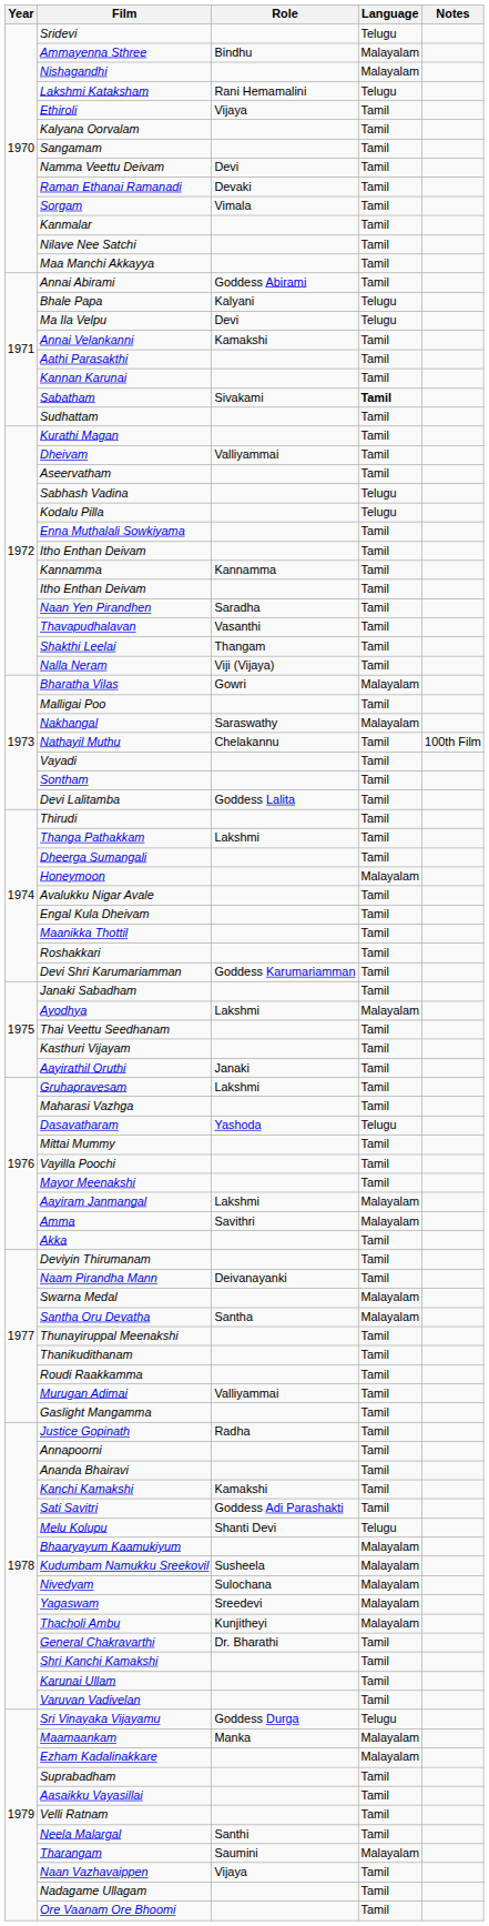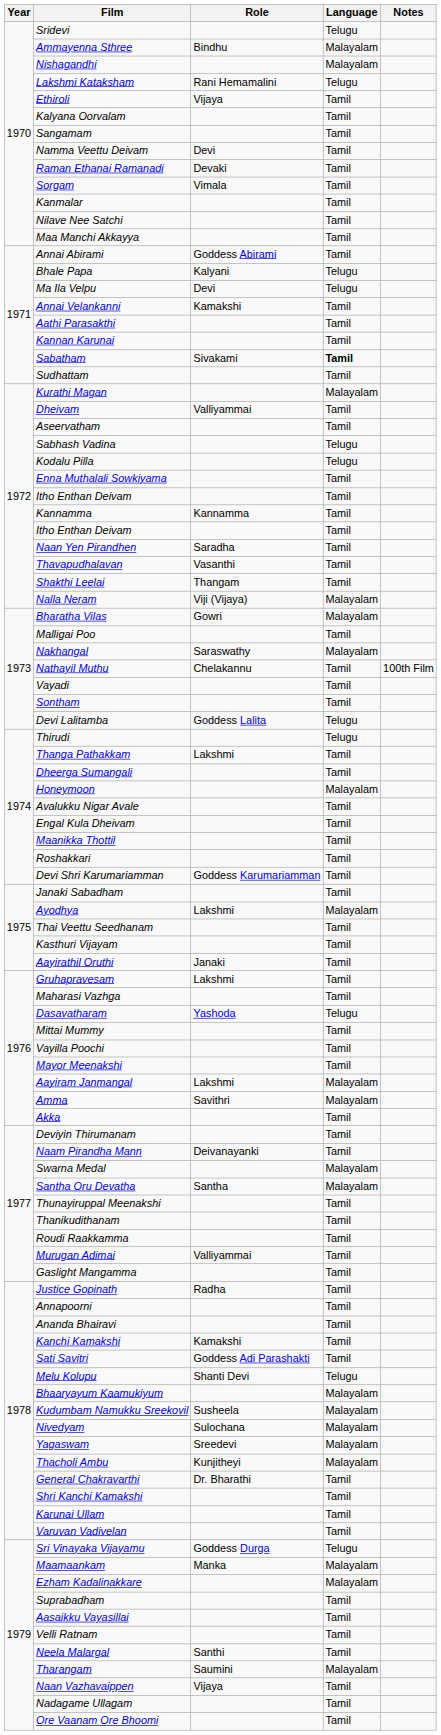 <table class="wikitable sortable">
 <tr>
 <th>Year</th>
 <th>Film</th>
 <th>Role</th>
 <th>Language</th>
 <th>Notes</th>
 </tr>
 <tr>
 <td rowspan="13">1970</td>
 <td><em>Sridevi</em></td>
 <td></td>
 <td>Telugu</td>
 <td></td>
 </tr>
 <tr --->
 <td><em><a href='#'>Ammayenna Sthree</a></em></td>
 <td>Bindhu</td>
 <td>Malayalam</td>
 <td></td>
 </tr>
 <tr --->
 <td><em><a href='#'>Nishagandhi</a></em></td>
 <td></td>
 <td>Malayalam</td>
 <td></td>
 </tr>
 <tr --->
 <td><em><a href='#'>Lakshmi Kataksham</a></em></td>
 <td>Rani Hemamalini</td>
 <td>Telugu</td>
 <td></td>
 </tr>
 <tr --->
 <td><em><a href='#'>Ethiroli</a></em></td>
 <td>Vijaya</td>
 <td>Tamil</td>
 <td></td>
 </tr>
 <tr --->
 <td><em>Kalyana Oorvalam</em></td>
 <td></td>
 <td>Tamil</td>
 <td></td>
 </tr>
 <tr --->
 <td><em>Sangamam</em></td>
 <td></td>
 <td>Tamil</td>
 <td></td>
 </tr>
 <tr --->
 <td><em>Namma Veettu Deivam</em></td>
 <td>Devi</td>
 <td>Tamil</td>
 <td></td>
 </tr>
 <tr --->
 <td><em><a href='#'>Raman Ethanai Ramanadi</a></em></td>
 <td>Devaki</td>
 <td>Tamil</td>
 <td></td>
 </tr>
 <tr --->
 <td><em><a href='#'>Sorgam</a></em></td>
 <td>Vimala</td>
 <td>Tamil</td>
 <td></td>
 </tr>
 <tr --->
 <td><em>Kanmalar</em></td>
 <td></td>
 <td>Tamil</td>
 <td></td>
 </tr>
 <tr --->
 <td><em>Nilave Nee Satchi</em></td>
 <td></td>
 <td>Tamil</td>
 <td></td>
 </tr>
 <tr --->
 <td><em>Maa Manchi Akkayya</em></td>
 <td></td>
 <td>Tamil</td>
 <td></td>
 </tr>
 <tr --->
 <td rowspan="8">1971</td>
 <td><em>Annai Abirami</em></td>
 <td>Goddess <a href='#'>Abirami</a></td>
 <td>Tamil</td>
 <td></td>
 </tr>
 <tr --->
 <td><em>Bhale Papa</em></td>
 <td>Kalyani</td>
 <td>Telugu</td>
 <td></td>
 </tr>
 <tr --->
 <td><em>Ma Ila Velpu</em></td>
 <td>Devi</td>
 <td>Telugu</td>
 <td></td>
 </tr>
 <tr --->
 <td><em><a href='#'>Annai Velankanni</a></em></td>
 <td>Kamakshi</td>
 <td>Tamil</td>
 <td></td>
 </tr>
 <tr --->
 <td><em><a href='#'>Aathi Parasakthi</a></em></td>
 <td></td>
 <td>Tamil</td>
 <td></td>
 </tr>
 <tr --->
 <td><em><a href='#'>Kannan Karunai</a></em></td>
 <td></td>
 <td>Tamil</td>
 <td></td>
 </tr>
 <tr --->
 <td><em><a href='#'>Sabatham</a></em></td>
 <td>Sivakami</td>
 <td><strong>Tamil</strong></td>
 <td></td>
 </tr>
 <tr --->
 <td><em>Sudhattam</em></td>
 <td></td>
 <td>Tamil</td>
 <td></td>
 </tr>
 <tr --->
 <td rowspan="13">1972</td>
 <td><em><a href='#'>Kurathi Magan</a></em></td>
 <td></td>
-<td>Tamil</td>
+<td>Malayalam</td>
 <td></td>
 </tr>
 <tr --->
 <td><em><a href='#'>Dheivam</a> </em></td>
 <td>Valliyammai</td>
 <td>Tamil</td>
 <td></td>
 </tr>
 <tr --->
 <td><em>Aseervatham</em></td>
 <td></td>
 <td>Tamil</td>
 <td></td>
 </tr>
 <tr --->
 <td><em>Sabhash Vadina</em></td>
 <td></td>
 <td>Telugu</td>
 <td></td>
 </tr>
 <tr --->
 <td><em>Kodalu Pilla </em></td>
 <td></td>
 <td>Telugu</td>
 <td></td>
 </tr>
 <tr --->
 <td><em><a href='#'>Enna Muthalali Sowkiyama</a></em></td>
 <td></td>
 <td>Tamil</td>
 <td></td>
 </tr>
 <tr --->
 <td><em>Itho Enthan Deivam</em></td>
 <td></td>
 <td>Tamil</td>
 <td></td>
 </tr>
 <tr --->
 <td><em>Kannamma</em></td>
 <td>Kannamma</td>
 <td>Tamil</td>
 <td></td>
 </tr>
 <tr --->
 <td><em>Itho Enthan Deivam</em></td>
 <td></td>
 <td>Tamil</td>
 <td></td>
 </tr>
 <tr --->
 <td><em><a href='#'>Naan Yen Pirandhen</a></em></td>
 <td>Saradha</td>
 <td>Tamil</td>
 <td></td>
 </tr>
 <tr --->
 <td><em><a href='#'>Thavapudhalavan</a></em></td>
 <td>Vasanthi</td>
 <td>Tamil</td>
 <td></td>
 </tr>
 <tr --->
 <td><em><a href='#'>Shakthi Leelai</a></em></td>
 <td>Thangam</td>
 <td>Tamil</td>
 <td></td>
 </tr>
 <tr --->
 <td><em><a href='#'>Nalla Neram</a></em></td>
 <td>Viji (Vijaya)</td>
-<td>Tamil</td>
+<td>Malayalam</td>
 <td></td>
 </tr>
 <tr --->
 <td rowspan="7">1973</td>
 <td><em><a href='#'>Bharatha Vilas</a></em></td>
 <td>Gowri</td>
 <td>Malayalam</td>
 <td></td>
 </tr>
 <tr --->
 <td><em>Malligai Poo</em></td>
 <td></td>
 <td>Tamil</td>
 <td></td>
 </tr>
 <tr --->
 <td><em><a href='#'>Nakhangal</a></em></td>
 <td>Saraswathy</td>
 <td>Malayalam</td>
 <td></td>
 </tr>
 <tr --->
 <td><em><a href='#'>Nathayil Muthu</a></em></td>
 <td>Chelakannu</td>
 <td>Tamil</td>
 <td>100th Film</td>
 </tr>
 <tr --->
 <td><em>Vayadi</em></td>
 <td></td>
 <td>Tamil</td>
 <td></td>
 </tr>
 <tr --->
 <td><em><a href='#'>Sontham</a></em></td>
 <td></td>
 <td>Tamil</td>
 <td></td>
 </tr>
 <tr --->
 <td><em>Devi Lalitamba </em></td>
 <td>Goddess <a href='#'>Lalita</a></td>
-<td>Tamil</td>
+<td>Telugu</td>
 <td></td>
 </tr>
 <tr --->
 <td rowspan="9">1974</td>
 <td><em>Thirudi</em></td>
 <td></td>
-<td>Tamil</td>
+<td>Telugu</td>
 <td></td>
 </tr>
 <tr --->
 <td><em><a href='#'>Thanga Pathakkam</a></em></td>
 <td>Lakshmi</td>
 <td>Tamil</td>
 <td></td>
 </tr>
 <tr --->
 <td><em><a href='#'>Dheerga Sumangali</a></em></td>
 <td></td>
 <td>Tamil</td>
 <td></td>
 </tr>
 <tr --->
 <td><em><a href='#'>Honeymoon</a></em></td>
 <td></td>
 <td>Malayalam</td>
 <td></td>
 </tr>
 <tr --->
 <td><em>Avalukku Nigar Avale</em></td>
 <td></td>
 <td>Tamil</td>
 <td></td>
 </tr>
 <tr --->
 <td><em>Engal Kula Dheivam</em></td>
 <td></td>
 <td>Tamil</td>
 <td></td>
 </tr>
 <tr --->
 <td><em><a href='#'>Maanikka Thottil</a></em></td>
 <td></td>
 <td>Tamil</td>
 <td></td>
 </tr>
 <tr --->
 <td><em>Roshakkari</em></td>
 <td></td>
 <td>Tamil</td>
 <td></td>
 </tr>
 <tr --->
 <td><em>Devi Shri Karumariamman</em></td>
 <td>Goddess <a href='#'>Karumariamman</a></td>
 <td>Tamil</td>
 <td></td>
 </tr>
 <tr --->
 <td rowspan="5">1975</td>
 <td><em>Janaki Sabadham</em></td>
 <td></td>
 <td>Tamil</td>
 <td></td>
 </tr>
 <tr --->
 <td><em><a href='#'>Ayodhya</a></em></td>
 <td>Lakshmi</td>
 <td>Malayalam</td>
 <td></td>
 </tr>
 <tr --->
 <td><em>Thai Veettu Seedhanam</em></td>
 <td></td>
 <td>Tamil</td>
 <td></td>
 </tr>
 <tr --->
 <td><em>Kasthuri Vijayam</em></td>
 <td></td>
 <td>Tamil</td>
 <td></td>
 </tr>
 <tr --->
 <td><em><a href='#'>Aayirathil Oruthi</a></em></td>
 <td>Janaki</td>
 <td>Tamil</td>
 <td></td>
 </tr>
 <tr --->
 <td rowspan="9">1976</td>
 <td><em><a href='#'>Gruhapravesam</a></em></td>
 <td>Lakshmi</td>
 <td>Tamil</td>
 <td></td>
 </tr>
 <tr --->
 <td><em>Maharasi Vazhga</em></td>
 <td></td>
 <td>Tamil</td>
 <td></td>
 </tr>
 <tr --->
 <td><em><a href='#'>Dasavatharam</a></em></td>
 <td><a href='#'>Yashoda</a></td>
 <td>Telugu</td>
 <td></td>
 </tr>
 <tr --->
 <td><em>Mittai Mummy</em></td>
 <td></td>
 <td>Tamil</td>
 <td></td>
 </tr>
 <tr --->
 <td><em>Vayilla Poochi</em></td>
 <td></td>
 <td>Tamil</td>
 <td></td>
 </tr>
 <tr --->
 <td><em><a href='#'>Mayor Meenakshi</a></em></td>
 <td></td>
 <td>Tamil</td>
 <td></td>
 </tr>
 <tr --->
 <td><em><a href='#'>Aayiram Janmangal</a></em></td>
 <td>Lakshmi</td>
 <td>Malayalam</td>
 <td></td>
 </tr>
 <tr --->
 <td><em><a href='#'>Amma</a></em></td>
 <td>Savithri</td>
 <td>Malayalam</td>
 <td></td>
 </tr>
 <tr --->
 <td><em><a href='#'>Akka</a></em></td>
 <td></td>
 <td>Tamil</td>
 <td></td>
 </tr>
 <tr --->
 <td rowspan="9">1977</td>
 <td><em>Deviyin Thirumanam</em></td>
 <td></td>
 <td>Tamil</td>
 <td></td>
 </tr>
 <tr --->
 <td><em><a href='#'>Naam Pirandha Mann</a></em></td>
 <td>Deivanayanki</td>
 <td>Tamil</td>
 <td></td>
 </tr>
 <tr --->
 <td><em>Swarna Medal </em></td>
 <td></td>
 <td>Malayalam</td>
 <td></td>
 </tr>
 <tr --->
 <td><em><a href='#'>Santha Oru Devatha</a></em></td>
 <td>Santha</td>
 <td>Malayalam</td>
 <td></td>
 </tr>
 <tr --->
 <td><em>Thunayiruppal Meenakshi</em></td>
 <td></td>
 <td>Tamil</td>
 <td></td>
 </tr>
 <tr --->
 <td><em>Thanikudithanam</em></td>
 <td></td>
 <td>Tamil</td>
 <td></td>
 </tr>
 <tr --->
 <td><em>Roudi Raakkamma</em></td>
 <td></td>
 <td>Tamil</td>
 <td></td>
 </tr>
 <tr --->
 <td><em><a href='#'>Murugan Adimai</a></em></td>
 <td>Valliyammai</td>
 <td>Tamil</td>
 <td></td>
 </tr>
 <tr --->
 <td><em>Gaslight Mangamma</em></td>
 <td></td>
 <td>Tamil</td>
 <td></td>
 </tr>
 <tr --->
 <td rowspan="15">1978</td>
 <td><em><a href='#'>Justice Gopinath</a></em></td>
 <td>Radha</td>
 <td>Tamil</td>
 <td></td>
 </tr>
 <tr --->
 <td><em>Annapoorni</em></td>
 <td></td>
 <td>Tamil</td>
 <td></td>
 </tr>
 <tr --->
 <td><em>Ananda Bhairavi</em></td>
 <td></td>
 <td>Tamil</td>
 <td></td>
 </tr>
 <tr --->
 <td><em><a href='#'>Kanchi Kamakshi</a></em></td>
 <td>Kamakshi</td>
 <td>Tamil</td>
 <td></td>
 </tr>
 <tr --->
 <td><em><a href='#'>Sati Savitri</a></em></td>
 <td>Goddess <a href='#'>Adi Parashakti</a></td>
 <td>Tamil</td>
 <td></td>
 </tr>
 <tr --->
 <td><em><a href='#'>Melu Kolupu</a></em></td>
 <td>Shanti Devi</td>
 <td>Telugu</td>
 <td></td>
 </tr>
 <tr --->
 <td><em><a href='#'>Bhaaryayum Kaamukiyum</a></em></td>
 <td></td>
 <td>Malayalam</td>
 <td></td>
 </tr>
 <tr --->
 <td><em><a href='#'>Kudumbam Namukku Sreekovil</a></em></td>
 <td>Susheela</td>
 <td>Malayalam</td>
 <td></td>
 </tr>
 <tr --->
 <td><em><a href='#'>Nivedyam</a></em></td>
 <td>Sulochana</td>
 <td>Malayalam</td>
 <td></td>
 </tr>
 <tr --->
 <td><em><a href='#'>Yagaswam</a></em></td>
 <td>Sreedevi</td>
 <td>Malayalam</td>
 <td></td>
 </tr>
 <tr --->
 <td><em><a href='#'>Thacholi Ambu</a></em></td>
 <td>Kunjitheyi</td>
 <td>Malayalam</td>
 <td></td>
 </tr>
 <tr --->
 <td><em><a href='#'>General Chakravarthi</a></em></td>
 <td>Dr. Bharathi</td>
 <td>Tamil</td>
 <td></td>
 </tr>
 <tr --->
 <td><em><a href='#'>Shri Kanchi Kamakshi</a></em></td>
 <td></td>
 <td>Tamil</td>
 <td></td>
 </tr>
 <tr --->
 <td><em><a href='#'>Karunai Ullam</a></em></td>
 <td></td>
 <td>Tamil</td>
 <td></td>
 </tr>
 <tr --->
 <td><em><a href='#'>Varuvan Vadivelan</a></em></td>
 <td></td>
 <td>Tamil</td>
 <td></td>
 </tr>
 <tr --->
 <td rowspan="11">1979</td>
 <td><em><a href='#'>Sri Vinayaka Vijayamu</a></em></td>
 <td>Goddess <a href='#'>Durga</a></td>
 <td>Telugu</td>
 <td></td>
 </tr>
 <tr --->
 <td><em><a href='#'>Maamaankam</a></em></td>
 <td>Manka</td>
 <td>Malayalam</td>
 <td></td>
 </tr>
 <tr --->
 <td><em><a href='#'>Ezham Kadalinakkare</a></em></td>
 <td></td>
 <td>Malayalam</td>
 <td></td>
 </tr>
 <tr --->
 <td><em>Suprabadham</em></td>
 <td></td>
 <td>Tamil</td>
 <td></td>
 </tr>
 <tr --->
 <td><em><a href='#'>Aasaikku Vayasillai</a></em></td>
 <td></td>
 <td>Tamil</td>
 <td></td>
 </tr>
 <tr --->
 <td><em>Velli Ratnam</em></td>
 <td></td>
 <td>Tamil</td>
 <td></td>
 </tr>
 <tr --->
 <td><em><a href='#'>Neela Malargal</a></em></td>
 <td>Santhi</td>
 <td>Tamil</td>
 <td></td>
 </tr>
 <tr --->
 <td><em><a href='#'>Tharangam</a> </em></td>
 <td>Saumini</td>
 <td>Malayalam</td>
 <td></td>
 </tr>
 <tr --->
 <td><em><a href='#'>Naan Vazhavaippen</a></em></td>
 <td>Vijaya</td>
 <td>Tamil</td>
 <td></td>
 </tr>
 <tr --->
 <td><em>Nadagame Ullagam</em></td>
 <td></td>
 <td>Tamil</td>
 <td></td>
 </tr>
 <tr --->
 <td><em><a href='#'>Ore Vaanam Ore Bhoomi</a></em></td>
 <td></td>
 <td>Tamil</td>
 <td></td>
 </tr>
 </table>
